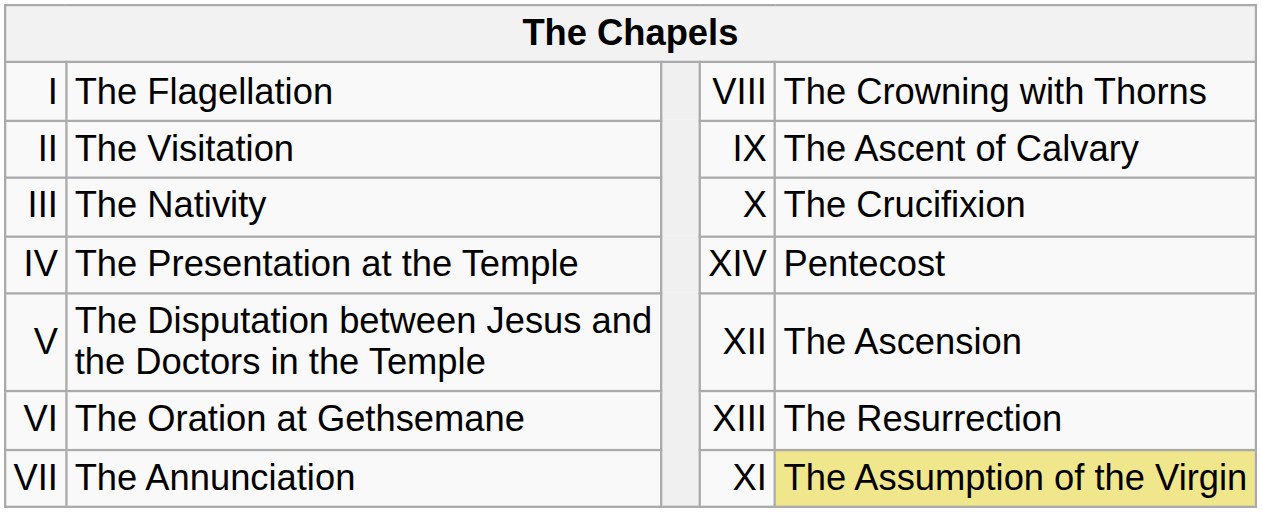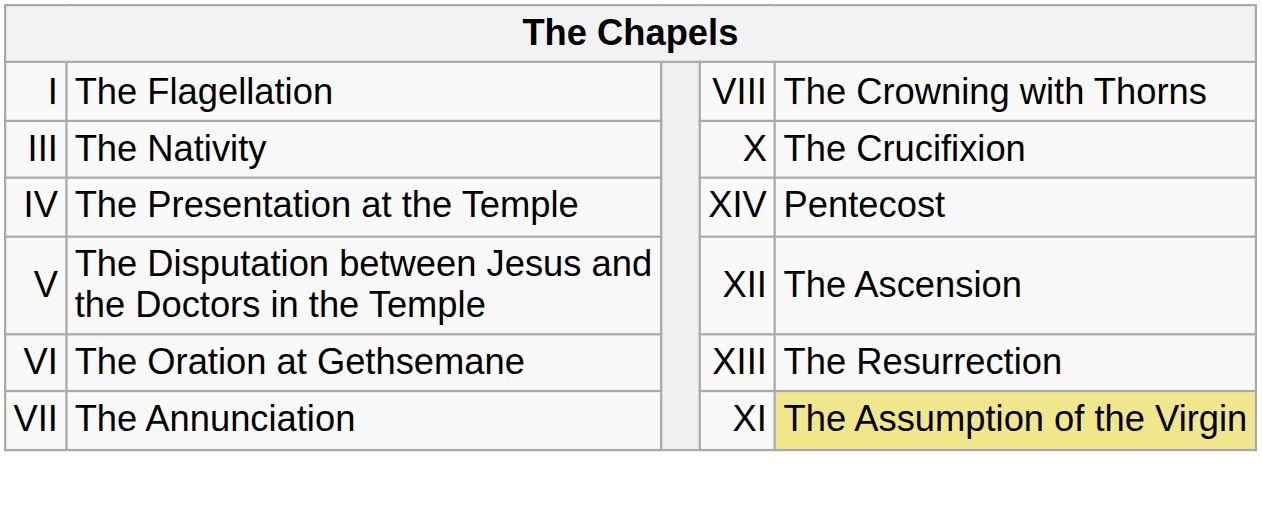 <table class="wikitable">
 <tr>
 <th + colspan=5>The Chapels</th>
 </tr>
 <tr>
 <td align="right">I</td>
 <td>The Flagellation</td>
 <td width="10" style="border:none;background-color:#f0f0f0"></td>
 <td align="right">VIII</td>
 <td>The Crowning with Thorns</td>
-</tr>
-<tr>
-<td align="right">II</td>
-<td>The Visitation</td>
-<td width="10" style="border:none;background-color:#f0f0f0"></td>
-<td align="right">IX</td>
-<td>The Ascent of Calvary</td>
 </tr>
 <tr>
 <td align="right">III</td>
 <td>The Nativity</td>
 <td width="10" style="border:none;background-color:#f0f0f0"></td>
 <td align="right">X</td>
 <td>The Crucifixion</td>
 </tr>
 <tr>
 <td align="right">IV</td>
 <td>The Presentation at the Temple</td>
 <td width="10" style="border:none;background-color:#f0f0f0"></td>
 <td align="right">XIV</td>
 <td>Pentecost</td>
 </tr>
 <tr>
 <td align="right">V</td>
 <td>The Disputation between Jesus and <br>the Doctors in the Temple</td>
 <td width="10" style="border:none;background-color:#f0f0f0"></td>
 <td align="right">XII</td>
 <td>The Ascension</td>
 </tr>
 <tr>
 <td align="right">VI</td>
 <td>The Oration at Gethsemane</td>
 <td width="10" style="border:none;background-color:#f0f0f0"></td>
 <td align="right">XIII</td>
 <td>The Resurrection</td>
 </tr>
 <tr>
 <td align="right">VII</td>
 <td>The Annunciation</td>
 <td width="10" style="border:none;background-color:#f0f0f0"></td>
 <td align="right">XI</td>
 <td style="background: khaki;">The Assumption of the Virgin</td>
 </tr>
 </table>
